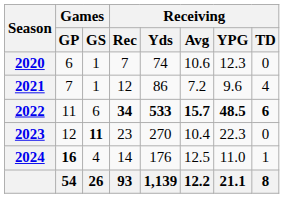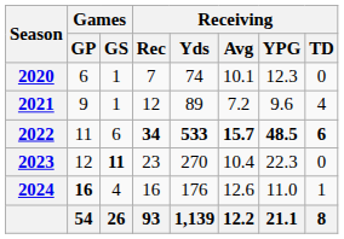 <table class="wikitable" style="text-align:center;">
 <tr>
 <th rowspan="2">Season</th>
 <th colspan="2">Games</th>
 <th colspan="5">Receiving</th>
 </tr>
 <tr>
 <th>GP</th>
 <th>GS</th>
 <th>Rec</th>
 <th>Yds</th>
 <th>Avg</th>
 <th>YPG</th>
 <th>TD</th>
 </tr>
 <tr>
 <th><a href='#'>2020</a></th>
 <td>6</td>
 <td>1</td>
 <td>7</td>
 <td>74</td>
-<td>10.6</td>
+<td>10.1</td>
 <td>12.3</td>
 <td>0</td>
 </tr>
 <tr>
 <th><a href='#'>2021</a></th>
-<td>7</td>
+<td>9</td>
 <td>1</td>
 <td>12</td>
-<td>86</td>
+<td>89</td>
 <td>7.2</td>
 <td>9.6</td>
 <td>4</td>
 </tr>
 <tr>
 <th><a href='#'>2022</a></th>
 <td>11</td>
 <td>6</td>
 <td><strong>34</strong></td>
 <td><strong>533</strong></td>
 <td><strong>15.7</strong></td>
 <td><strong>48.5</strong></td>
 <td><strong>6</strong></td>
 </tr>
 <tr>
 <th><a href='#'>2023</a></th>
 <td>12</td>
 <td><strong>11</strong></td>
 <td>23</td>
 <td>270</td>
 <td>10.4</td>
 <td>22.3</td>
 <td>0</td>
 </tr>
 <tr>
 <th><a href='#'>2024</a></th>
 <td><strong>16</strong></td>
 <td>4</td>
-<td>14</td>
+<td>16</td>
 <td>176</td>
-<td>12.5</td>
+<td>12.6</td>
 <td>11.0</td>
 <td>1</td>
 </tr>
 <tr>
 <th></th>
 <th>54</th>
 <th>26</th>
 <th>93</th>
 <th>1,139</th>
 <th>12.2</th>
 <th>21.1</th>
 <th>8</th>
 </tr>
 </table>
